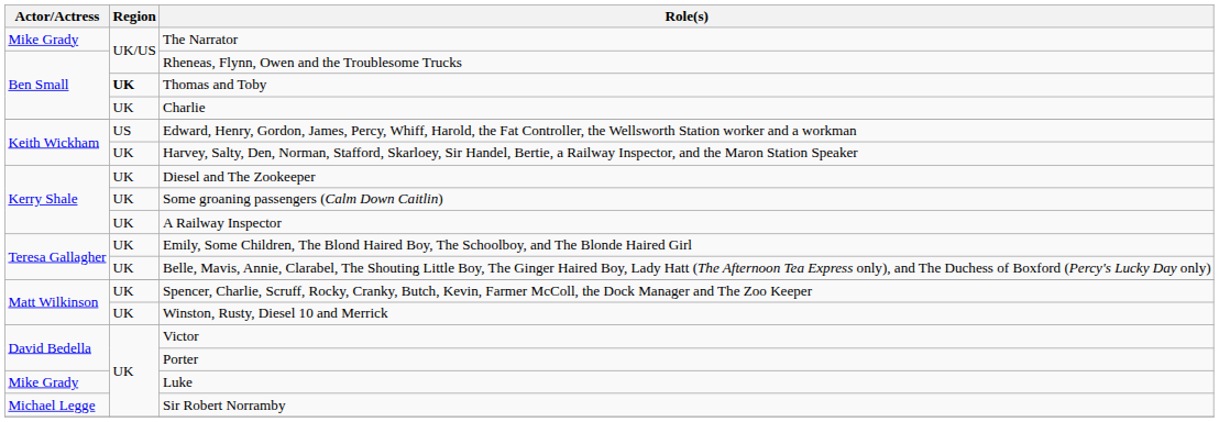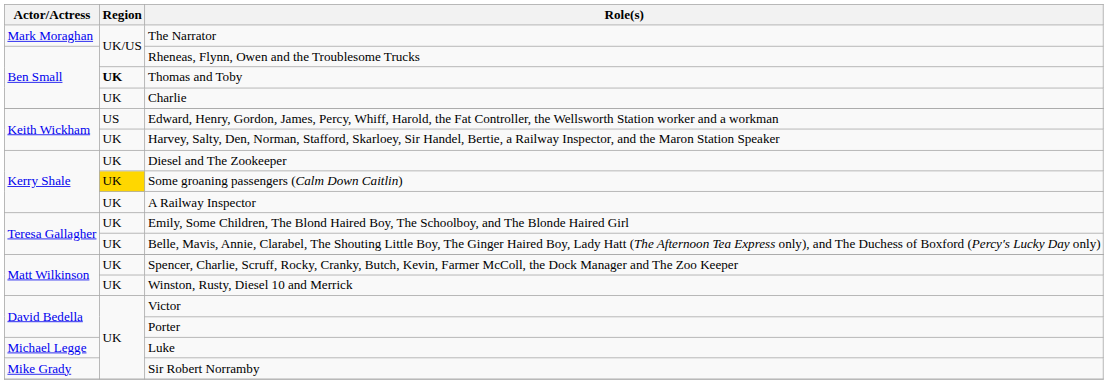 <table class="wikitable">
 <tr>
 <th>Actor/Actress</th>
 <th>Region</th>
 <th>Role(s)</th>
 </tr>
 <tr>
-<td><a href='#'>Mike Grady</a></td>
+<td><a href='#'>Mark Moraghan</a></td>
 <td rowspan = "2">UK/US</td>
 <td>The Narrator</td>
 </tr>
 <tr>
 <td rowspan = "3"><a href='#'>Ben Small</a></td>
 <td>Rheneas, Flynn, Owen and the Troublesome Trucks</td>
 </tr>
 <tr>
 <td><strong>UK</strong></td>
 <td>Thomas and Toby</td>
 </tr>
 <tr>
 <td rowspan = "2">UK</td>
 <td>Charlie</td>
 </tr>
 <tr>
 </tr>
 <tr>
 <td rowspan = "2"><a href='#'>Keith Wickham</a></td>
 <td>US</td>
 <td>Edward, Henry, Gordon, James, Percy, Whiff, Harold, the Fat Controller, the Wellsworth Station worker and a workman</td>
 </tr>
 <tr>
 <td>UK</td>
 <td>Harvey, Salty, Den, Norman, Stafford, Skarloey, Sir Handel, Bertie, a Railway Inspector, and the Maron Station Speaker</td>
 </tr>
 <tr>
 <td rowspan = "3"><a href='#'>Kerry Shale</a></td>
 <td>UK</td>
 <td>Diesel and The Zookeeper</td>
 </tr>
 <tr>
-<td>UK</td>
+<td style="background: gold;">UK</td>
 <td>Some groaning passengers (<em>Calm Down Caitlin</em>)</td>
 </tr>
 <tr>
 <td>UK</td>
 <td>A Railway Inspector</td>
 </tr>
 <tr>
 <td rowspan="3"><a href='#'>Teresa Gallagher</a></td>
 <td>UK</td>
 <td>Emily, Some Children, The Blond Haired Boy, The Schoolboy, and The Blonde Haired Girl</td>
 </tr>
 <tr>
 <td>UK</td>
 <td>Belle, Mavis, Annie, Clarabel, The Shouting Little Boy, The Ginger Haired Boy, Lady Hatt (<em>The Afternoon Tea Express</em> only), and The Duchess of Boxford (<em>Percy's Lucky Day</em> only)</td>
 </tr>
 <tr>
 </tr>
 <tr>
 <td rowspan="2"><a href='#'>Matt Wilkinson</a></td>
 <td>UK</td>
 <td>Spencer, Charlie, Scruff, Rocky, Cranky, Butch, Kevin, Farmer McColl, the Dock Manager and The Zoo Keeper</td>
 </tr>
 <tr>
 <td>UK</td>
 <td>Winston, Rusty, Diesel 10 and Merrick</td>
 </tr>
 <tr>
 <td rowspan = "2"><a href='#'>David Bedella</a></td>
 <td rowspan = "4">UK</td>
 <td>Victor</td>
 </tr>
 <tr>
 <td>Porter</td>
 </tr>
 <tr>
-<td><a href='#'>Mike Grady</a></td>
+<td><a href='#'>Michael Legge</a></td>
 <td>Luke</td>
 </tr>
 <tr>
-<td><a href='#'>Michael Legge</a></td>
+<td><a href='#'>Mike Grady</a></td>
 <td>Sir Robert Norramby</td>
 </tr>
 <tr>
 </tr>
 </table>
